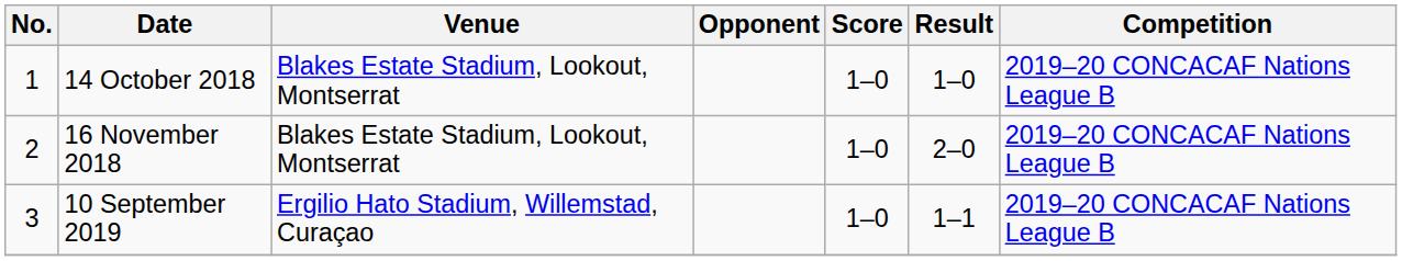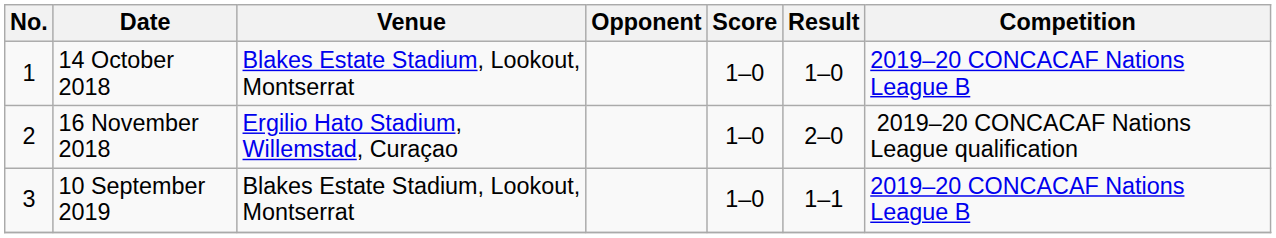 <table class="wikitable sortable">
 <tr>
 <th scope="col">No.</th>
 <th scope="col">Date</th>
 <th scope="col">Venue</th>
 <th scope="col">Opponent</th>
 <th scope="col">Score</th>
 <th scope="col">Result</th>
 <th scope="col">Competition</th>
 </tr>
 <tr>
 <td style="text-align:center">1</td>
 <td>14 October 2018</td>
 <td><a href='#'>Blakes Estate Stadium</a>, Lookout, Montserrat</td>
 <td></td>
 <td style="text-align:center">1–0</td>
 <td style="text-align:center">1–0</td>
 <td><a href='#'>2019–20 CONCACAF Nations League B</a></td>
 </tr>
 <tr>
 <td style="text-align:center">2</td>
 <td>16 November 2018</td>
-<td>Blakes Estate Stadium, Lookout, Montserrat</td>
+<td><a href='#'>Ergilio Hato Stadium</a>, <a href='#'>Willemstad</a>, Curaçao</td>
 <td></td>
 <td style="text-align:center">1–0</td>
 <td style="text-align:center">2–0</td>
-<td><a href='#'>2019–20 CONCACAF Nations League B</a></td>
+<td> 2019–20 CONCACAF Nations League qualification</td>
 </tr>
 <tr>
 <td style="text-align:center">3</td>
 <td>10 September 2019</td>
-<td><a href='#'>Ergilio Hato Stadium</a>, <a href='#'>Willemstad</a>, Curaçao</td>
+<td>Blakes Estate Stadium, Lookout, Montserrat</td>
 <td></td>
 <td style="text-align:center">1–0</td>
 <td style="text-align:center">1–1</td>
 <td><a href='#'>2019–20 CONCACAF Nations League B</a></td>
 </tr>
 <tr>
 </tr>
 </table>
